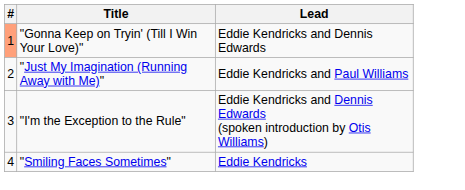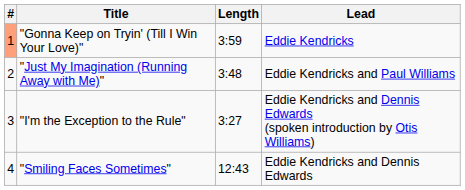 <table class="wikitable">
 <tr>
 <th>#</th>
 <th width="250">Title</th>
+<th width="50">Length</th>
 <th width="250">Lead</th>
 </tr>
 <tr>
 <td style="background: lightsalmon;">1</td>
 <td>"Gonna Keep on Tryin' (Till I Win Your Love)"</td>
-<td>Eddie Kendricks and Dennis Edwards</td>
+<td>3:59</td>
+<td><a href='#'>Eddie Kendricks</a></td>
 </tr>
 <tr>
 <td>2</td>
 <td>"<a href='#'>Just My Imagination (Running Away with Me)</a>"</td>
+<td>3:48</td>
 <td>Eddie Kendricks and <a href='#'>Paul Williams</a></td>
 </tr>
 <tr>
 <td>3</td>
 <td>"I'm the Exception to the Rule"</td>
+<td>3:27</td>
 <td>Eddie Kendricks and <a href='#'>Dennis Edwards</a> <br> (spoken introduction by <a href='#'>Otis Williams</a>)</td>
 </tr>
 <tr>
 <td>4</td>
 <td>"<a href='#'>Smiling Faces Sometimes</a>"</td>
-<td><a href='#'>Eddie Kendricks</a></td>
+<td>12:43</td>
+<td>Eddie Kendricks and Dennis Edwards</td>
 </tr>
 </table>
